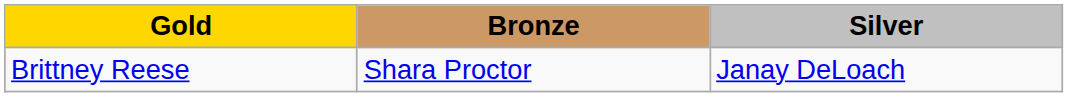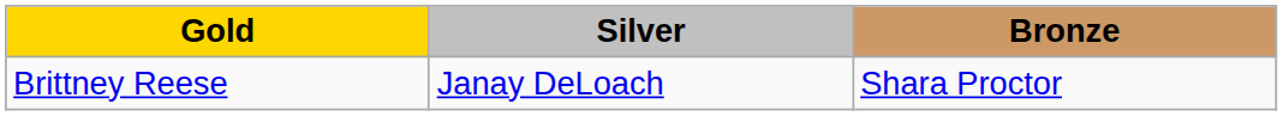 <table class="wikitable" style="text-align:left">
 <tr align="center">
 <td width=200 bgcolor=gold><strong>Gold</strong></td>
+<td width=200 bgcolor=silver><strong>Silver</strong></td>
 <td width=200 bgcolor=CC9966><strong>Bronze</strong></td>
-<td width=200 bgcolor=silver><strong>Silver</strong></td>
 </tr>
 <tr>
 <td><a href='#'>Brittney Reese</a><br><em></em></td>
+<td><a href='#'>Janay DeLoach</a><br> <em></em></td>
 <td><a href='#'>Shara Proctor</a><br> <em></em></td>
-<td><a href='#'>Janay DeLoach</a><br> <em></em></td>
 </tr>
 </table>
